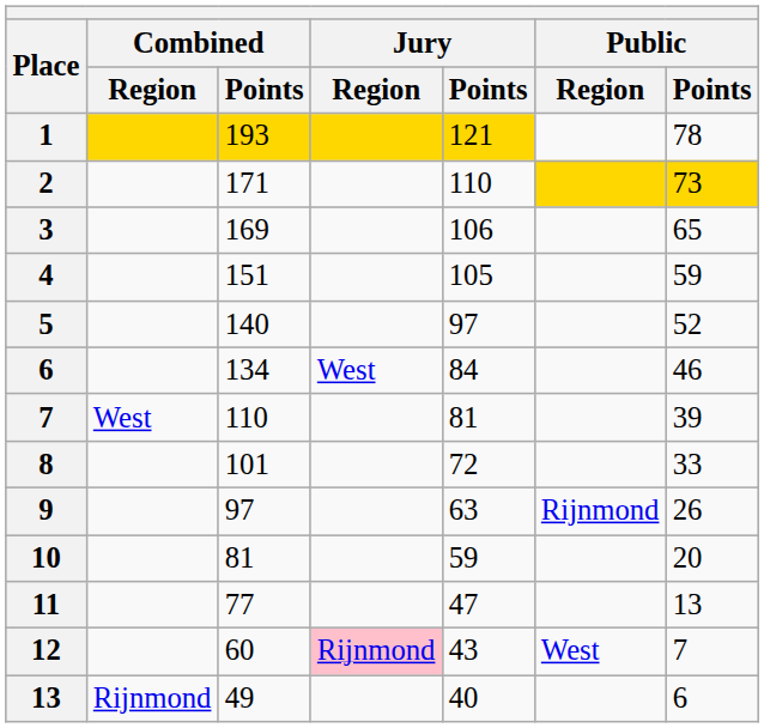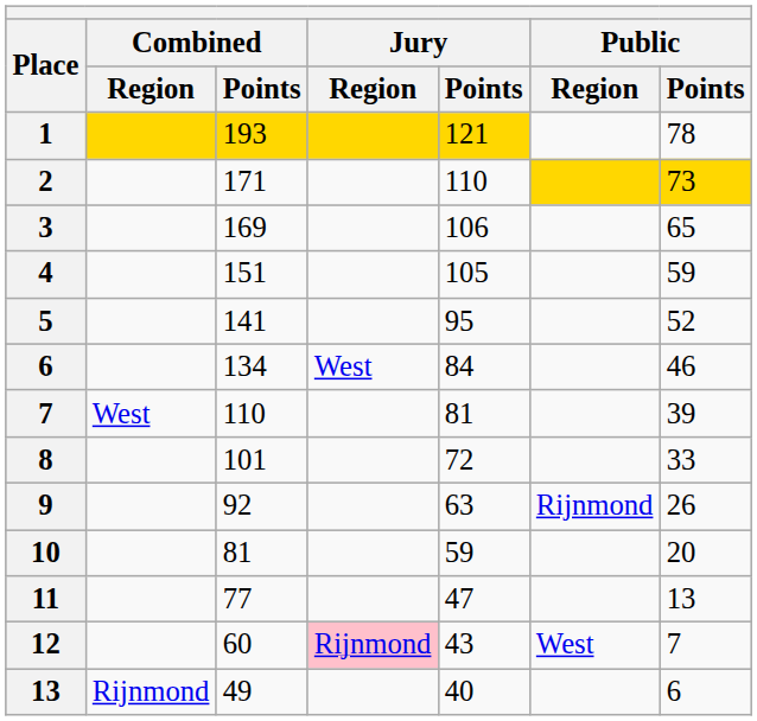 <table class="wikitable collapsible plainrowheaders collapsed" style="float:right; margin:10px;">
 <tr>
 <th colspan="7"></th>
 </tr>
 <tr>
 <th scope="colgroup" rowspan="2">Place</th>
 <th scope="colgroup" colspan="2">Combined</th>
 <th scope="colgroup" colspan="2">Jury</th>
 <th scope="colgroup" colspan="2">Public</th>
 </tr>
 <tr>
 <th scope="col">Region</th>
 <th scope="col">Points</th>
 <th scope="col">Region</th>
 <th scope="col">Points</th>
 <th scope="col">Region</th>
 <th scope="col">Points</th>
 </tr>
 <tr>
 <th scope="row" style="text-align:center">1</th>
 <td bgcolor="gold"></td>
 <td bgcolor="gold">193</td>
 <td bgcolor="gold"></td>
 <td bgcolor="gold">121</td>
 <td></td>
 <td>78</td>
 </tr>
 <tr>
 <th scope="row" style="text-align:center">2</th>
 <td></td>
 <td>171</td>
 <td></td>
 <td>110</td>
 <td bgcolor="gold"></td>
 <td bgcolor="gold">73</td>
 </tr>
 <tr>
 <th scope="row" style="text-align:center">3</th>
 <td></td>
 <td>169</td>
 <td></td>
 <td>106</td>
 <td></td>
 <td>65</td>
 </tr>
 <tr>
 <th scope="row" style="text-align:center">4</th>
 <td></td>
 <td>151</td>
 <td></td>
 <td>105</td>
 <td></td>
 <td>59</td>
 </tr>
 <tr>
 <th scope="row" style="text-align:center">5</th>
 <td></td>
-<td>140</td>
+<td>141</td>
 <td></td>
-<td>97</td>
+<td>95</td>
 <td></td>
 <td>52</td>
 </tr>
 <tr>
 <th scope="row" style="text-align:center">6</th>
 <td></td>
 <td>134</td>
 <td> <a href='#'>West</a></td>
 <td>84</td>
 <td></td>
 <td>46</td>
 </tr>
 <tr>
 <th scope="row" style="text-align:center">7</th>
 <td> <a href='#'>West</a></td>
 <td>110</td>
 <td></td>
 <td>81</td>
 <td></td>
 <td>39</td>
 </tr>
 <tr>
 <th scope="row" style="text-align:center">8</th>
 <td></td>
 <td>101</td>
 <td></td>
 <td>72</td>
 <td></td>
 <td>33</td>
 </tr>
 <tr>
 <th scope="row" style="text-align:center">9</th>
 <td></td>
-<td>97</td>
+<td>92</td>
 <td></td>
 <td>63</td>
 <td> <a href='#'>Rijnmond</a></td>
 <td>26</td>
 </tr>
 <tr>
 <th scope="row" style="text-align:center">10</th>
 <td></td>
 <td>81</td>
 <td></td>
 <td>59</td>
 <td></td>
 <td>20</td>
 </tr>
 <tr>
 <th scope="row" style="text-align:center">11</th>
 <td></td>
 <td>77</td>
 <td></td>
 <td>47</td>
 <td></td>
 <td>13</td>
 </tr>
 <tr>
 <th scope="row" style="text-align:center">12</th>
 <td></td>
 <td>60</td>
 <td style="background: pink;"> <a href='#'>Rijnmond</a></td>
 <td>43</td>
 <td> <a href='#'>West</a></td>
 <td>7</td>
 </tr>
 <tr>
 <th scope="row" style="text-align:center">13</th>
 <td> <a href='#'>Rijnmond</a></td>
 <td>49</td>
 <td></td>
 <td>40</td>
 <td></td>
 <td>6</td>
 </tr>
 </table>
